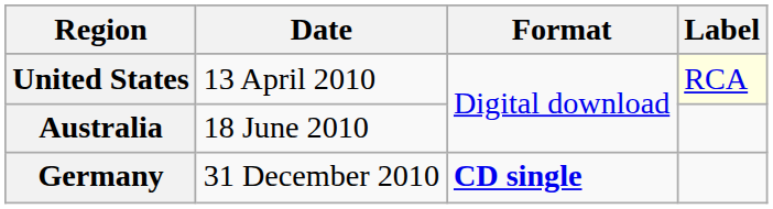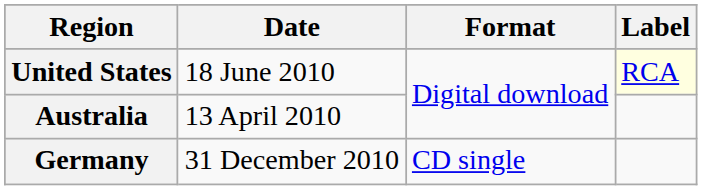 <table class="wikitable plainrowheaders">
 <tr>
 <th>Region</th>
 <th>Date</th>
 <th>Format</th>
 <th>Label</th>
 </tr>
 <tr>
 <th scope="row">United States</th>
-<td>13 April 2010</td>
+<td>18 June 2010</td>
 <td rowspan="2"><a href='#'>Digital download</a></td>
 <td style="background: lightyellow;"><a href='#'>RCA</a></td>
 </tr>
 <tr>
 <th scope="row">Australia</th>
-<td>18 June 2010</td>
+<td>13 April 2010</td>
 <td></td>
 </tr>
 <tr>
 <th scope="row">Germany</th>
 <td>31 December 2010</td>
-<td><strong><a href='#'>CD single</a></strong></td>
+<td><a href='#'>CD single</a></td>
 <td></td>
 </tr>
 </table>
